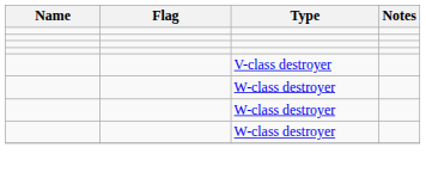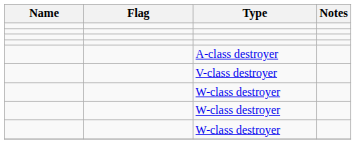 <table class="wikitable sortable">
 <tr>
 <th scope="col" width="100px">Name</th>
 <th scope="col" width="140px">Flag</th>
 <th scope="col" width="160px">Type</th>
 <th>Notes</th>
 </tr>
 <tr>
 <td align="left"></td>
 <td align="left"></td>
 <td align="left"></td>
 <td align="left"></td>
 </tr>
 <tr>
 <td align="left"></td>
 <td align="left"></td>
 <td align="left"></td>
 <td align="left"></td>
 </tr>
 <tr>
 <td align="left"></td>
 <td align="left"></td>
 <td align="left"></td>
 <td align="left"></td>
 </tr>
 <tr>
 <td align="left"></td>
 <td align="left"></td>
 <td align="left"></td>
 <td align="left"></td>
 </tr>
 <tr>
 <td align="left"></td>
 <td align="left"></td>
+<td align="left"><a href='#'>A-class destroyer</a></td>
+<td align="left"></td>
+</tr>
+<tr>
+<td align="left"></td>
+<td align="left"></td>
 <td align="left"><a href='#'>V-class destroyer</a></td>
 <td align="left"></td>
 </tr>
 <tr>
 <td align="left"></td>
 <td align="left"></td>
 <td align="left"><a href='#'>W-class destroyer</a></td>
 <td align="left"></td>
 </tr>
 <tr>
 <td align="left"></td>
 <td align="left"></td>
 <td align="left"><a href='#'>W-class destroyer</a></td>
 <td align="left"></td>
 </tr>
 <tr>
 <td align="left"></td>
 <td align="left"></td>
 <td align="left"><a href='#'>W-class destroyer</a></td>
 <td align="left"></td>
 </tr>
 <tr>
 </tr>
 </table>
